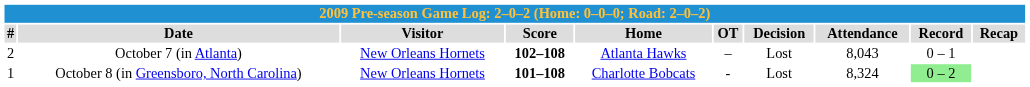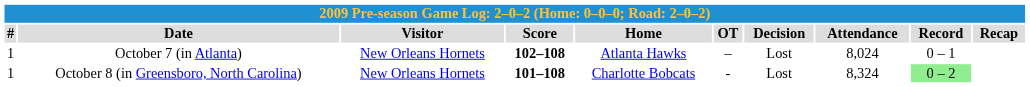 <table class="toccolours collapsible" width=90% style="clear:both; margin:1.5em auto; text-align:center">
 <tr>
 <th colspan=11 style="background:#1F90D1; color:#FFC139;">2009 Pre-season Game Log: 2–0–2 (Home: 0–0–0; Road: 2–0–2)</th>
 </tr>
 <tr align="center" bgcolor="#dddddd">
 <td><strong>#</strong></td>
 <td><strong>Date</strong></td>
 <td><strong>Visitor</strong></td>
 <td><strong>Score</strong></td>
 <td><strong>Home</strong></td>
 <td><strong>OT</strong></td>
 <td><strong>Decision</strong></td>
 <td><strong>Attendance</strong></td>
 <td><strong>Record</strong></td>
 <td><strong>Recap</strong></td>
 </tr>
 <tr align="center">
-<td>2</td>
+<td>1</td>
 <td>October 7 (in <a href='#'>Atlanta</a>)</td>
 <td><a href='#'>New Orleans Hornets</a></td>
 <td><strong>102–108</strong></td>
 <td><a href='#'>Atlanta Hawks</a></td>
 <td>–</td>
 <td>Lost</td>
-<td>8,043</td>
+<td>8,024</td>
 <td>0 – 1</td>
 <td></td>
 </tr>
 <tr>
 <td>1</td>
 <td>October 8 (in <a href='#'>Greensboro, North Carolina</a>)</td>
 <td><a href='#'>New Orleans Hornets</a></td>
 <td><strong>101–108</strong></td>
 <td><a href='#'>Charlotte Bobcats</a></td>
 <td>-</td>
 <td>Lost</td>
 <td>8,324</td>
 <td style="background: lightgreen;">0 – 2</td>
 <td></td>
 </tr>
 </table>
